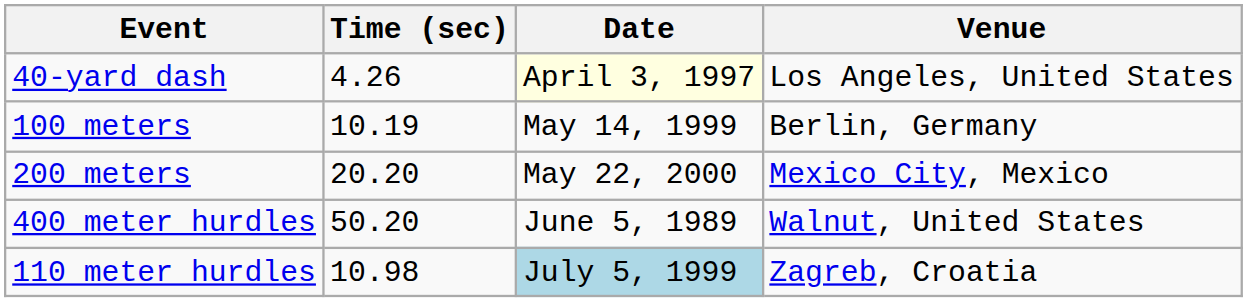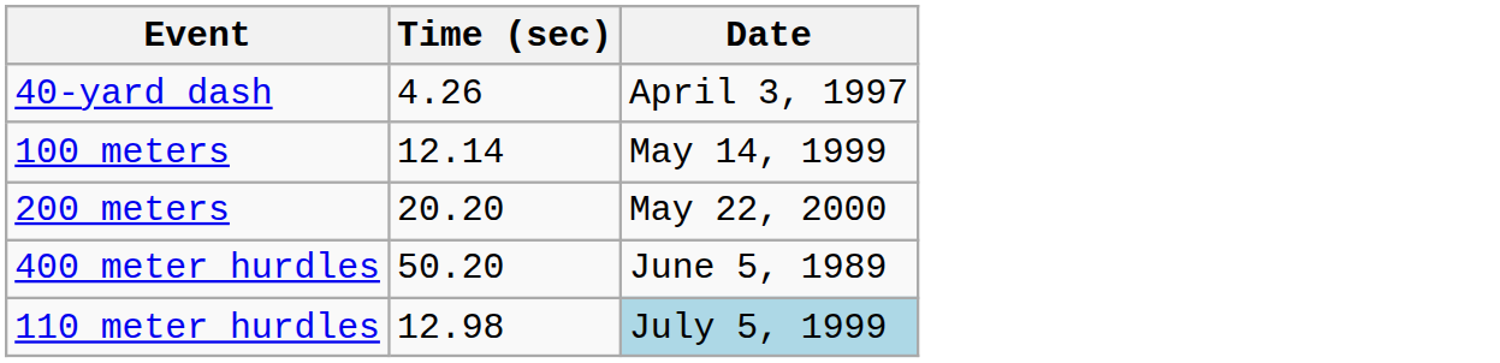 <table class=wikitable>
 <tr>
 <th>Event</th>
 <th>Time (sec)</th>
 <th>Date</th>
-<th>Venue</th>
 </tr>
 <tr>
 <td><a href='#'>40-yard dash</a></td>
 <td>4.26</td>
-<td style="background: lightyellow;">April 3, 1997</td>
-<td>Los Angeles, United States</td>
+<td>April 3, 1997</td>
 </tr>
 <tr>
 <td><a href='#'>100 meters</a></td>
-<td>10.19</td>
+<td>12.14</td>
 <td>May 14, 1999</td>
-<td>Berlin, Germany</td>
 </tr>
 <tr>
 <td><a href='#'>200 meters</a></td>
 <td>20.20</td>
 <td>May 22, 2000</td>
-<td><a href='#'>Mexico City</a>, Mexico</td>
 </tr>
 <tr>
 <td><a href='#'>400 meter hurdles</a></td>
 <td>50.20</td>
 <td>June 5, 1989</td>
-<td><a href='#'>Walnut</a>, United States</td>
 </tr>
 <tr>
 <td><a href='#'>110 meter hurdles</a></td>
-<td>10.98</td>
+<td>12.98</td>
 <td style="background: lightblue;">July 5, 1999</td>
-<td><a href='#'>Zagreb</a>, Croatia</td>
 </tr>
 </table>
